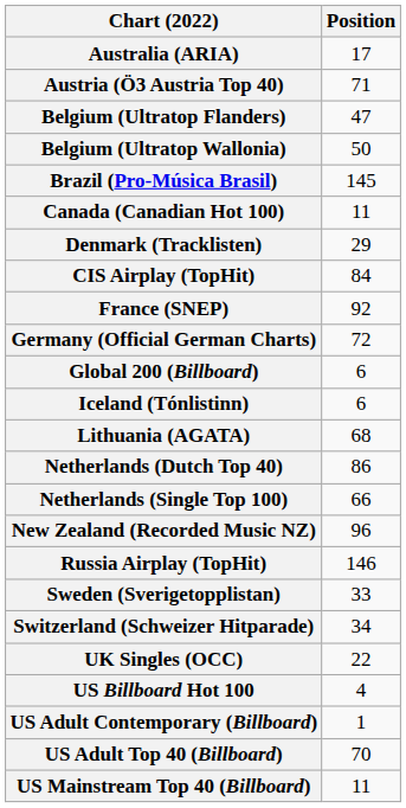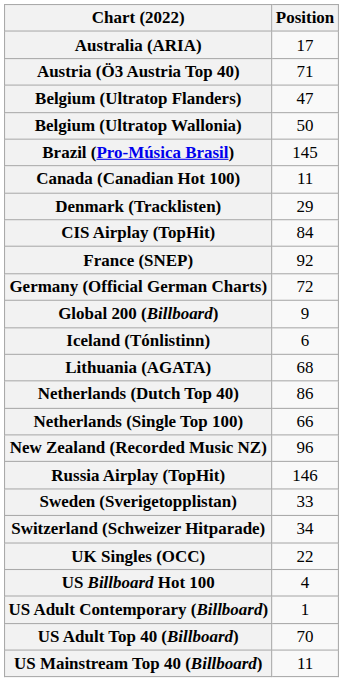 <table class="wikitable sortable plainrowheaders" style="text-align:center">
 <tr>
 <th scope="col">Chart (2022)</th>
 <th scope="col">Position</th>
 </tr>
 <tr>
 <th scope="row">Australia (ARIA)</th>
 <td>17</td>
 </tr>
 <tr>
 <th scope="row">Austria (Ö3 Austria Top 40)</th>
 <td>71</td>
 </tr>
 <tr>
 <th scope="row">Belgium (Ultratop Flanders)</th>
 <td>47</td>
 </tr>
 <tr>
 <th scope="row">Belgium (Ultratop Wallonia)</th>
 <td>50</td>
 </tr>
 <tr>
 <th scope="row">Brazil (<a href='#'>Pro-Música Brasil</a>)</th>
 <td>145</td>
 </tr>
 <tr>
 <th scope="row">Canada (Canadian Hot 100)</th>
 <td>11</td>
 </tr>
 <tr>
 <th scope="row">Denmark (Tracklisten)</th>
 <td>29</td>
 </tr>
 <tr>
 <th scope="row">CIS Airplay (TopHit)</th>
 <td>84</td>
 </tr>
 <tr>
 <th scope="row">France (SNEP)</th>
 <td>92</td>
 </tr>
 <tr>
 <th scope="row">Germany (Official German Charts)</th>
 <td>72</td>
 </tr>
 <tr>
 <th scope="row">Global 200 (<em>Billboard</em>)</th>
-<td>6</td>
+<td>9</td>
 </tr>
 <tr>
 <th scope="row">Iceland (Tónlistinn)</th>
 <td>6</td>
 </tr>
 <tr>
 <th scope="row">Lithuania (AGATA)</th>
 <td>68</td>
 </tr>
 <tr>
 <th scope="row">Netherlands (Dutch Top 40)</th>
 <td>86</td>
 </tr>
 <tr>
 <th scope="row">Netherlands (Single Top 100)</th>
 <td>66</td>
 </tr>
 <tr>
 <th scope="row">New Zealand (Recorded Music NZ)</th>
 <td>96</td>
 </tr>
 <tr>
 <th scope="row">Russia Airplay (TopHit)</th>
 <td>146</td>
 </tr>
 <tr>
 <th scope="row">Sweden (Sverigetopplistan)</th>
 <td>33</td>
 </tr>
 <tr>
 <th scope="row">Switzerland (Schweizer Hitparade)</th>
 <td>34</td>
 </tr>
 <tr>
 <th scope="row">UK Singles (OCC)</th>
 <td>22</td>
 </tr>
 <tr>
 <th scope="row">US <em>Billboard</em> Hot 100</th>
 <td>4</td>
 </tr>
 <tr>
 <th scope="row">US Adult Contemporary (<em>Billboard</em>)</th>
 <td>1</td>
 </tr>
 <tr>
 <th scope="row">US Adult Top 40 (<em>Billboard</em>)</th>
 <td>70</td>
 </tr>
 <tr>
 <th scope="row">US Mainstream Top 40 (<em>Billboard</em>)</th>
 <td>11</td>
 </tr>
 </table>
